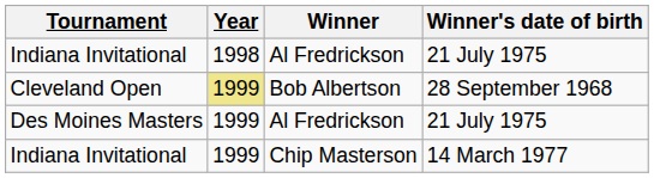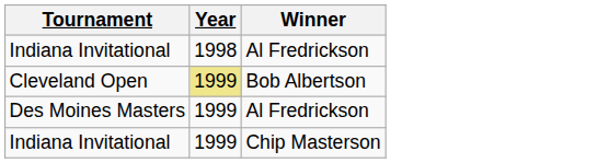 <table class="wikitable">
 <tr>
 <th><u>Tournament</u></th>
 <th><u>Year</u></th>
 <th>Winner</th>
-<th>Winner's date of birth</th>
 </tr>
 <tr>
 <td>Indiana Invitational</td>
 <td>1998</td>
 <td>Al Fredrickson</td>
-<td>21 July 1975</td>
 </tr>
 <tr>
 <td>Cleveland Open</td>
 <td style="background: khaki;">1999</td>
 <td>Bob Albertson</td>
-<td>28 September 1968</td>
 </tr>
 <tr>
 <td>Des Moines Masters</td>
 <td>1999</td>
 <td>Al Fredrickson</td>
-<td>21 July 1975</td>
 </tr>
 <tr>
 <td>Indiana Invitational</td>
 <td>1999</td>
 <td>Chip Masterson</td>
-<td>14 March 1977</td>
 </tr>
 </table>
